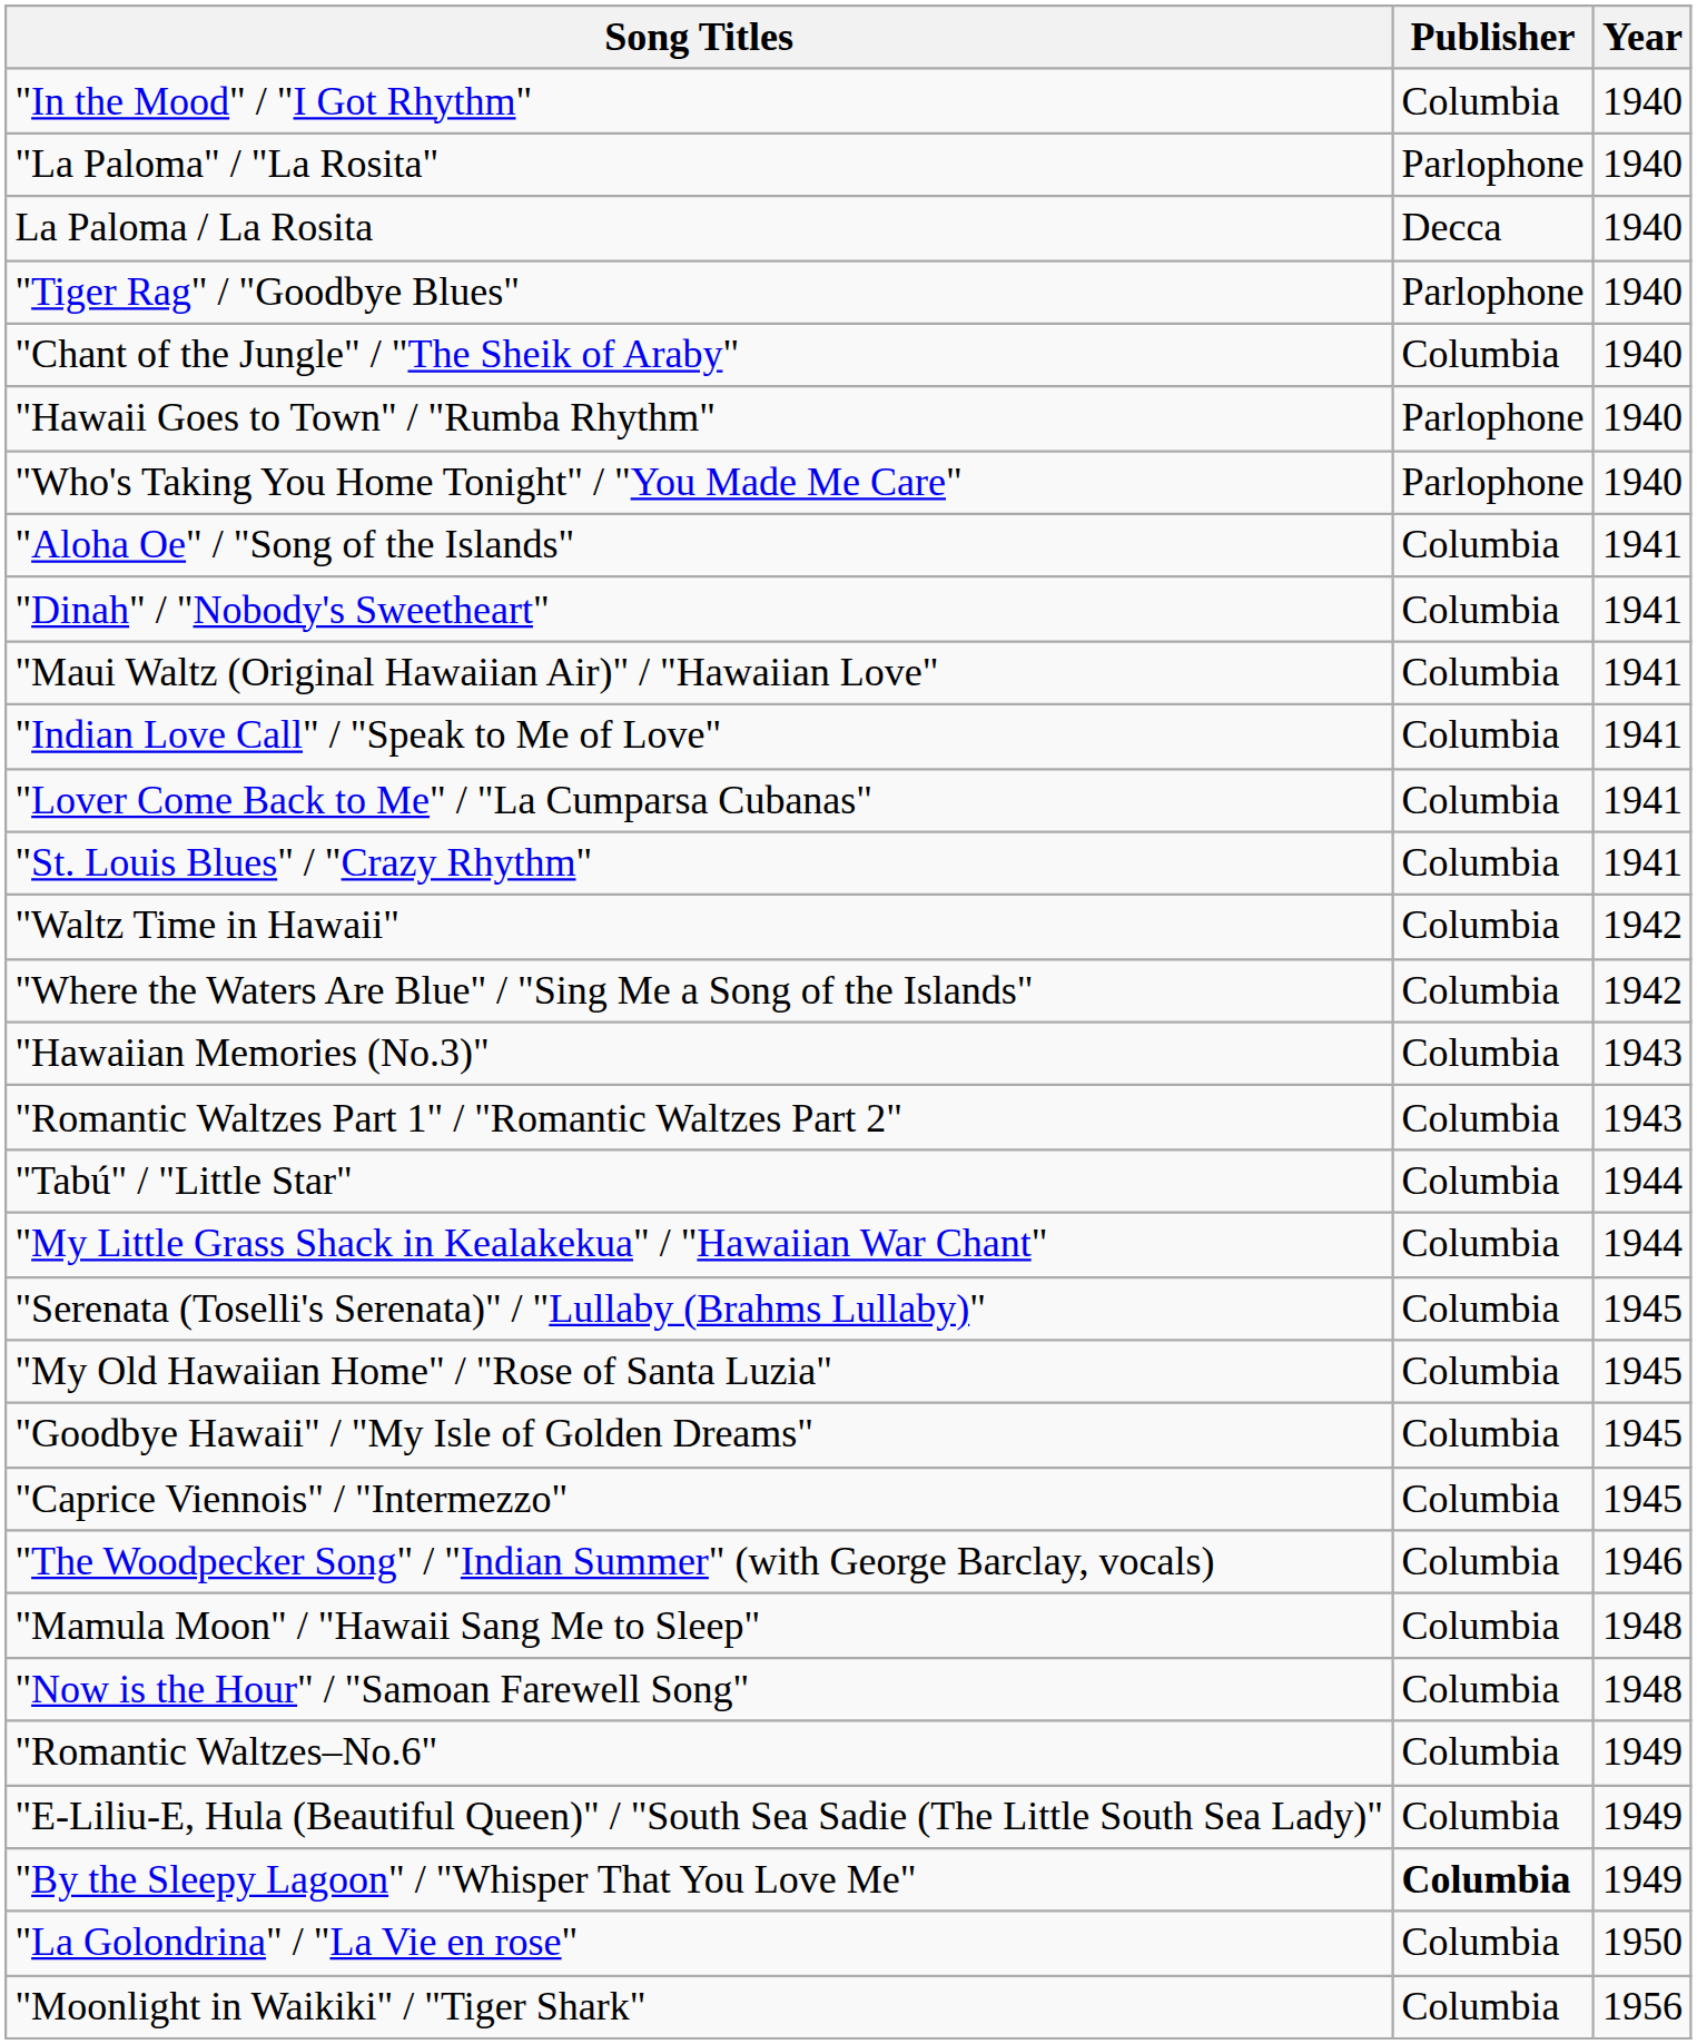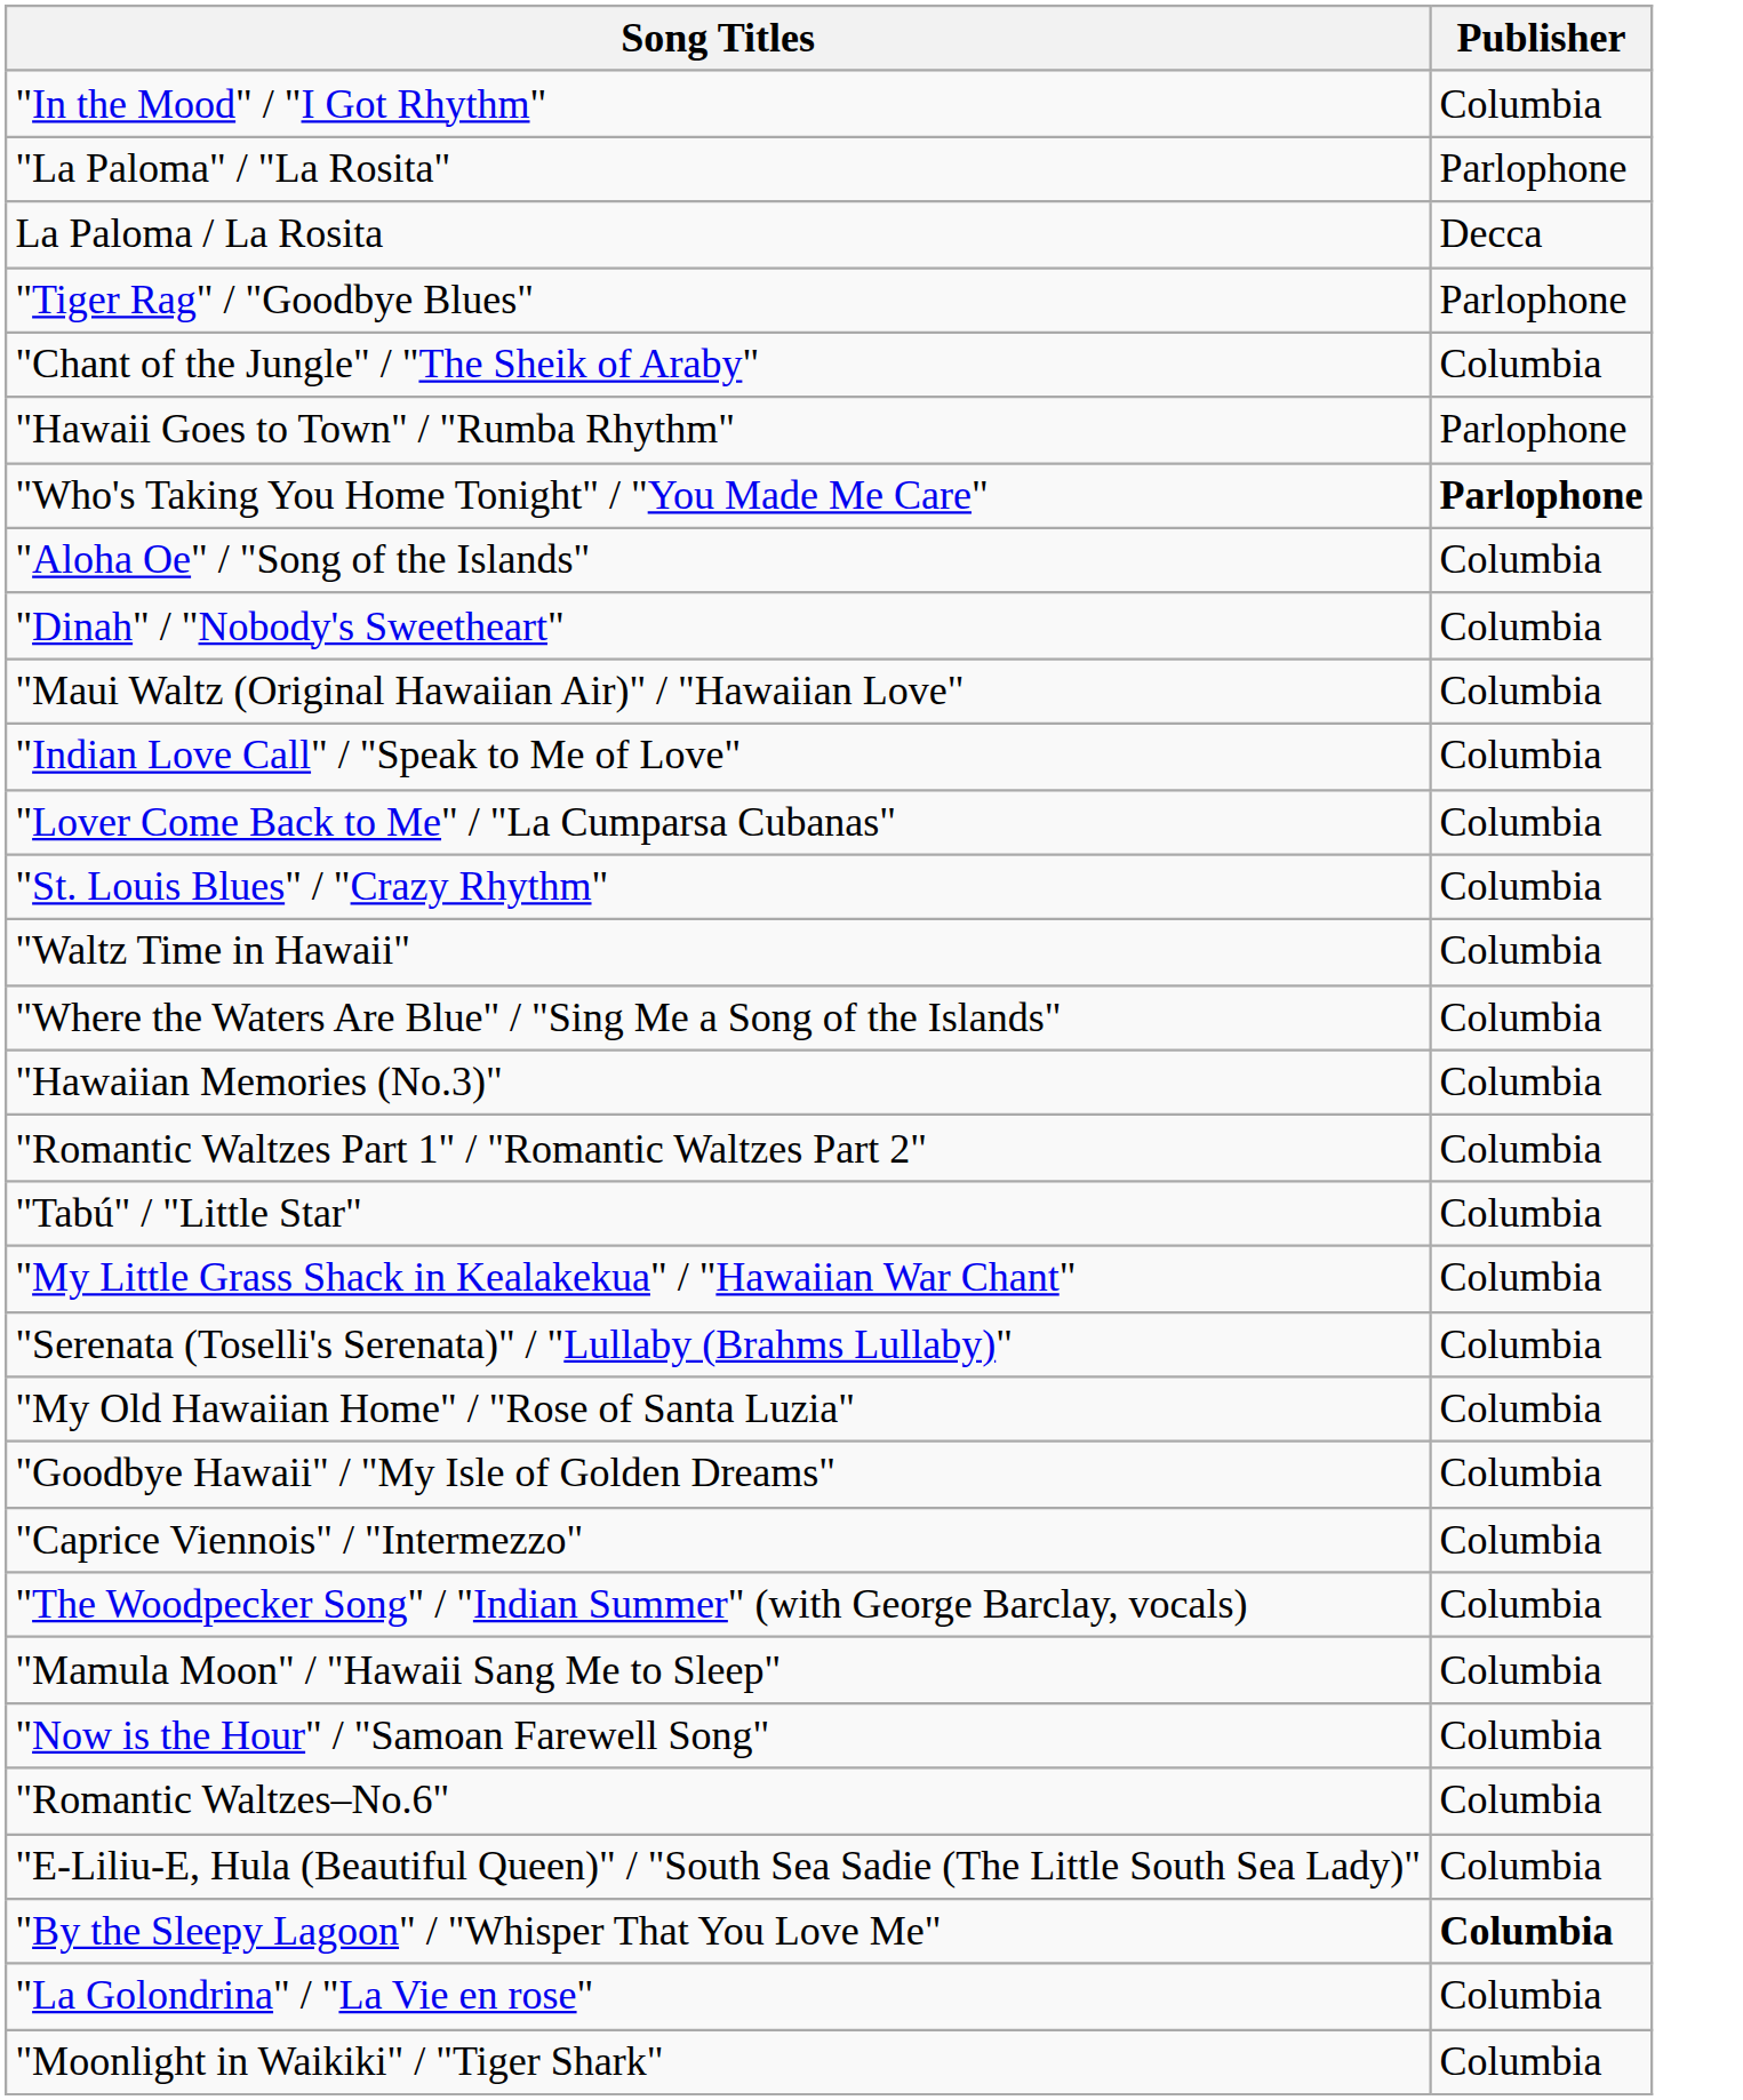 <table class="wikitable">
 <tr>
 <th>Song Titles</th>
 <th>Publisher</th>
-<th>Year</th>
 </tr>
 <tr>
 <td>"<a href='#'>In the Mood</a>" / "<a href='#'>I Got Rhythm</a>"</td>
 <td>Columbia</td>
-<td>1940</td>
 </tr>
 <tr>
 <td>"La Paloma" / "La Rosita"</td>
 <td>Parlophone</td>
-<td>1940</td>
 </tr>
 <tr>
 <td>La Paloma / La Rosita</td>
 <td>Decca</td>
-<td>1940</td>
 </tr>
 <tr>
 <td>"<a href='#'>Tiger Rag</a>" / "Goodbye Blues"</td>
 <td>Parlophone</td>
-<td>1940</td>
 </tr>
 <tr>
 <td>"Chant of the Jungle" / "<a href='#'>The Sheik of Araby</a>"</td>
 <td>Columbia</td>
-<td>1940</td>
 </tr>
 <tr>
 <td>"Hawaii Goes to Town" / "Rumba Rhythm"</td>
 <td>Parlophone</td>
-<td>1940</td>
 </tr>
 <tr>
 <td>"Who's Taking You Home Tonight" / "<a href='#'>You Made Me Care</a>"</td>
-<td>Parlophone</td>
-<td>1940</td>
+<td><strong>Parlophone</strong></td>
 </tr>
 <tr>
 <td>"<a href='#'>Aloha Oe</a>" / "Song of the Islands"</td>
 <td>Columbia</td>
-<td>1941</td>
 </tr>
 <tr>
 <td>"<a href='#'>Dinah</a>" / "<a href='#'>Nobody's Sweetheart</a>"</td>
 <td>Columbia</td>
-<td>1941</td>
 </tr>
 <tr>
 <td>"Maui Waltz (Original Hawaiian Air)" / "Hawaiian Love"</td>
 <td>Columbia</td>
-<td>1941</td>
 </tr>
 <tr>
 <td>"<a href='#'>Indian Love Call</a>" / "Speak to Me of Love"</td>
 <td>Columbia</td>
-<td>1941</td>
 </tr>
 <tr>
 <td>"<a href='#'>Lover Come Back to Me</a>" / "La Cumparsa Cubanas"</td>
 <td>Columbia</td>
-<td>1941</td>
 </tr>
 <tr>
 <td>"<a href='#'>St. Louis Blues</a>" / "<a href='#'>Crazy Rhythm</a>"</td>
 <td>Columbia</td>
-<td>1941</td>
 </tr>
 <tr>
 <td>"Waltz Time in Hawaii"</td>
 <td>Columbia</td>
-<td>1942</td>
 </tr>
 <tr>
 <td>"Where the Waters Are Blue" / "Sing Me a Song of the Islands"</td>
 <td>Columbia</td>
-<td>1942</td>
 </tr>
 <tr>
 <td>"Hawaiian Memories (No.3)"</td>
 <td>Columbia</td>
-<td>1943</td>
 </tr>
 <tr>
 <td>"Romantic Waltzes Part 1" / "Romantic Waltzes Part 2"</td>
 <td>Columbia</td>
-<td>1943</td>
 </tr>
 <tr>
 <td>"Tabú" / "Little Star"</td>
 <td>Columbia</td>
-<td>1944</td>
 </tr>
 <tr>
 <td>"<a href='#'>My Little Grass Shack in Kealakekua</a>" / "<a href='#'>Hawaiian War Chant</a>"</td>
 <td>Columbia</td>
-<td>1944</td>
 </tr>
 <tr>
 <td>"Serenata (Toselli's Serenata)" / "<a href='#'>Lullaby (Brahms Lullaby)</a>"</td>
 <td>Columbia</td>
-<td>1945</td>
 </tr>
 <tr>
 <td>"My Old Hawaiian Home" / "Rose of Santa Luzia"</td>
 <td>Columbia</td>
-<td>1945</td>
 </tr>
 <tr>
 <td>"Goodbye Hawaii" / "My Isle of Golden Dreams"</td>
 <td>Columbia</td>
-<td>1945</td>
 </tr>
 <tr>
 <td>"Caprice Viennois" / "Intermezzo"</td>
 <td>Columbia</td>
-<td>1945</td>
 </tr>
 <tr>
 <td>"<a href='#'>The Woodpecker Song</a>" / "<a href='#'>Indian Summer</a>" (with George Barclay, vocals)</td>
 <td>Columbia</td>
-<td>1946</td>
 </tr>
 <tr>
 <td>"Mamula Moon" / "Hawaii Sang Me to Sleep"</td>
 <td>Columbia</td>
-<td>1948</td>
 </tr>
 <tr>
 <td>"<a href='#'>Now is the Hour</a>" / "Samoan Farewell Song"</td>
 <td>Columbia</td>
-<td>1948</td>
 </tr>
 <tr>
 <td>"Romantic Waltzes–No.6"</td>
 <td>Columbia</td>
-<td>1949</td>
 </tr>
 <tr>
 <td>"E-Liliu-E, Hula (Beautiful Queen)" / "South Sea Sadie (The Little South Sea Lady)"</td>
 <td>Columbia</td>
-<td>1949</td>
 </tr>
 <tr>
 <td>"<a href='#'>By the Sleepy Lagoon</a>" / "Whisper That You Love Me"</td>
 <td><strong>Columbia</strong></td>
-<td>1949</td>
 </tr>
 <tr>
 <td>"<a href='#'>La Golondrina</a>" / "<a href='#'>La Vie en rose</a>"</td>
 <td>Columbia</td>
-<td>1950</td>
 </tr>
 <tr>
 <td>"Moonlight in Waikiki" / "Tiger Shark"</td>
 <td>Columbia</td>
-<td>1956</td>
 </tr>
 </table>
